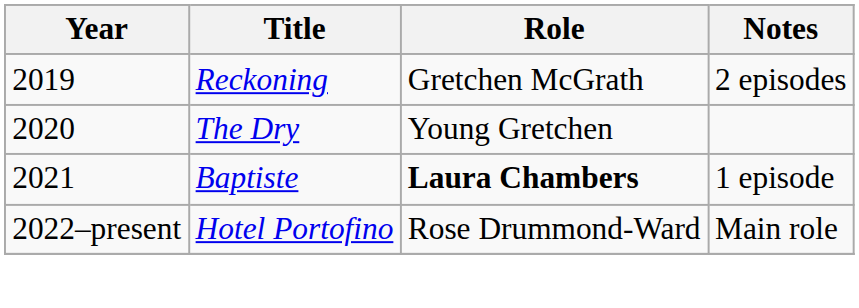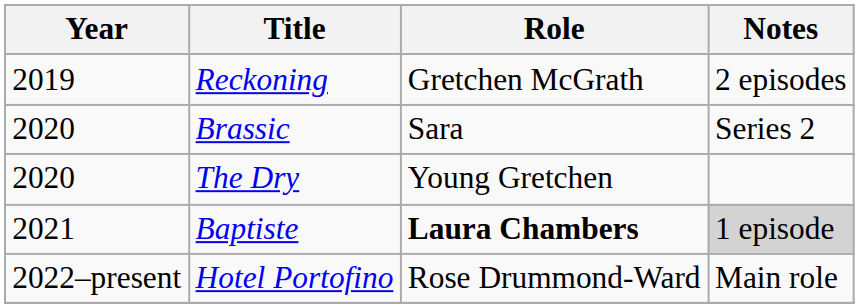 <table class="wikitable sortable">
 <tr>
 <th>Year</th>
 <th>Title</th>
 <th>Role</th>
 <th class="unsortable">Notes</th>
 </tr>
 <tr>
 <td>2019</td>
 <td><em><a href='#'>Reckoning</a></em></td>
 <td>Gretchen McGrath</td>
 <td>2 episodes</td>
 </tr>
 <tr>
 <td>2020</td>
+<td><em><a href='#'>Brassic</a></em></td>
+<td>Sara</td>
+<td>Series 2</td>
+</tr>
+<tr>
+<td>2020</td>
 <td><em><a href='#'>The Dry</a></em></td>
 <td>Young Gretchen</td>
 <td></td>
 </tr>
 <tr>
 <td>2021</td>
 <td><em><a href='#'>Baptiste</a></em></td>
 <td><strong>Laura Chambers</strong></td>
-<td>1 episode</td>
+<td style="background: lightgrey;">1 episode</td>
 </tr>
 <tr>
 <td>2022–present</td>
 <td><em><a href='#'>Hotel Portofino</a></em></td>
 <td>Rose Drummond-Ward</td>
 <td>Main role</td>
 </tr>
 <tr>
 </tr>
 </table>
